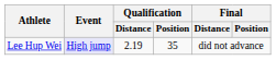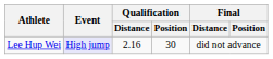 <table class=wikitable style="font-size:90%">
 <tr>
 <th rowspan="2">Athlete</th>
 <th rowspan="2">Event</th>
 <th colspan="2">Qualification</th>
 <th colspan="2">Final</th>
 </tr>
 <tr style="font-size:95%">
 <th>Distance</th>
 <th>Position</th>
 <th>Distance</th>
 <th>Position</th>
 </tr>
 <tr align=center>
 <td align=left><a href='#'>Lee Hup Wei</a></td>
 <td align=left style="background: lavender;"><a href='#'>High jump</a></td>
-<td>2.19</td>
-<td>35</td>
+<td>2.16</td>
+<td>30</td>
 <td colspan=2>did not advance</td>
 </tr>
 </table>
